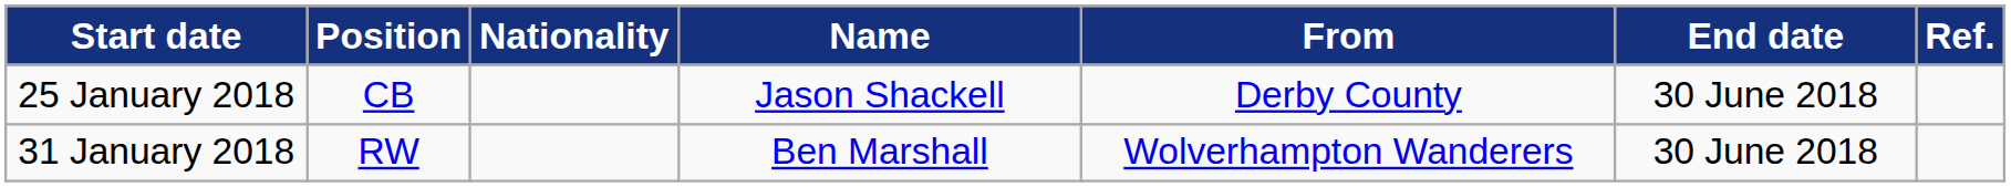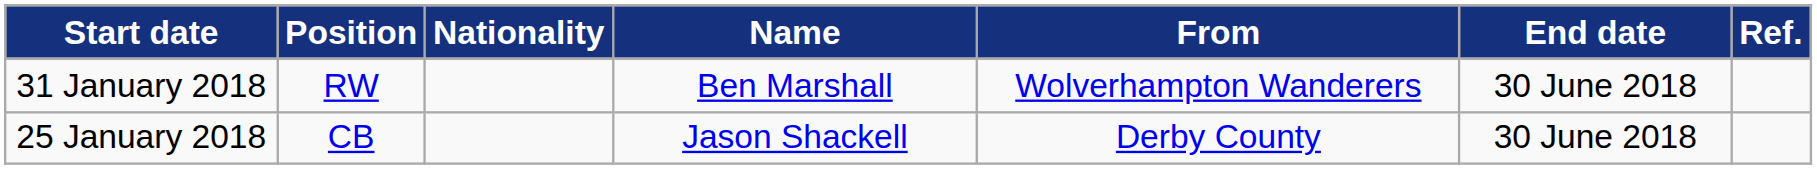 <table class="wikitable"  style="text-align:center; font-size:90%; ">
 <tr>
 <th style="background:#15317E; color:white; width:110px;">Start date</th>
 <th style="background:#15317E; color:white; width:50px;">Position</th>
 <th style="background:#15317E; color:white; width:50px;">Nationality</th>
 <th style="background:#15317E; color:white; width:150px;">Name</th>
 <th style="background:#15317E; color:white; width:200px;">From</th>
 <th style="background:#15317E; color:white; width:110px;">End date</th>
 <th style="background:#15317E; color:white; width:25px;">Ref.</th>
 </tr>
 <tr>
+<td>31 January 2018</td>
+<td><a href='#'>RW</a></td>
+<td></td>
+<td><a href='#'>Ben Marshall</a></td>
+<td><a href='#'>Wolverhampton Wanderers</a></td>
+<td>30 June 2018</td>
+<td></td>
+</tr>
+<tr>
 <td>25 January 2018</td>
 <td><a href='#'>CB</a></td>
 <td></td>
 <td><a href='#'>Jason Shackell</a></td>
 <td><a href='#'>Derby County</a></td>
 <td>30 June 2018</td>
 <td></td>
 </tr>
-<tr>
-<td>31 January 2018</td>
-<td><a href='#'>RW</a></td>
-<td></td>
-<td><a href='#'>Ben Marshall</a></td>
-<td><a href='#'>Wolverhampton Wanderers</a></td>
-<td>30 June 2018</td>
-<td></td>
-</tr>
 </table>
